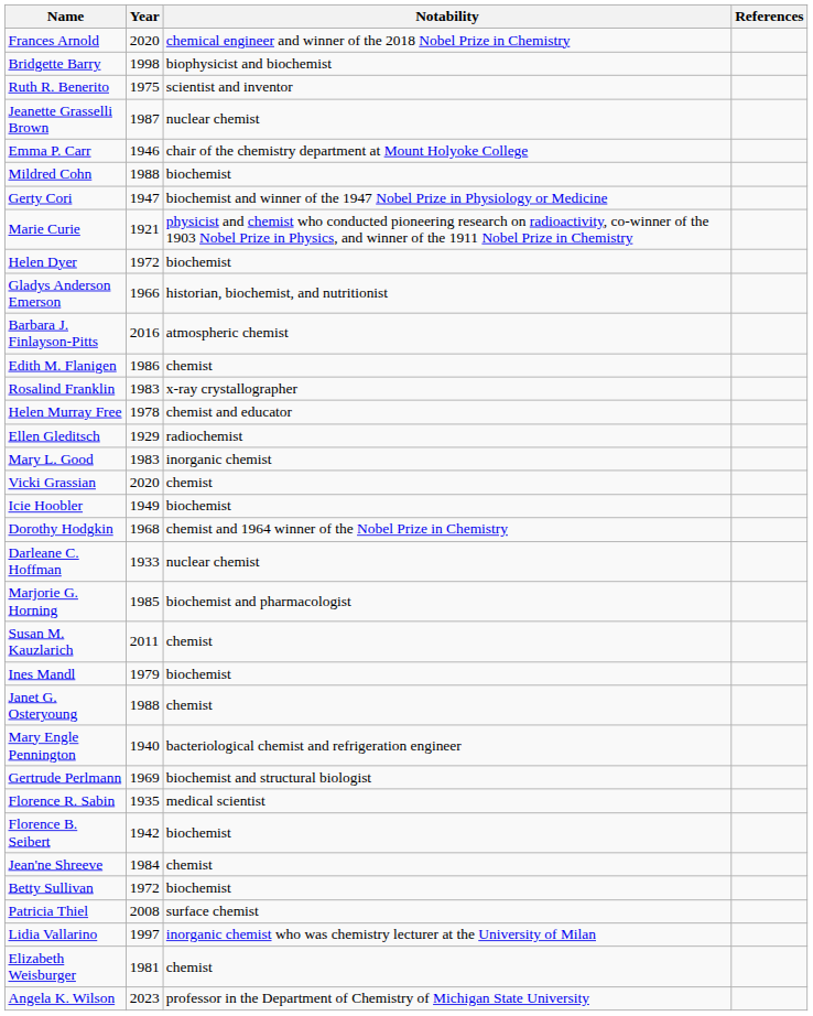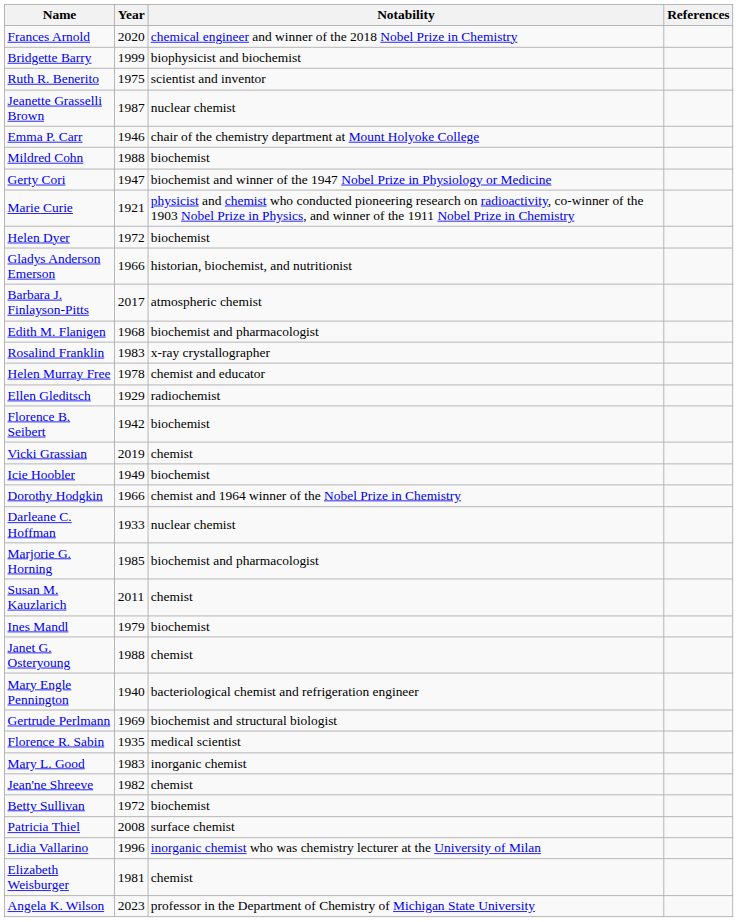 <table class="wikitable sortable">
 <tr>
 <th>Name</th>
 <th>Year</th>
 <th>Notability</th>
 <th>References</th>
 </tr>
 <tr>
 <td><a href='#'>Frances Arnold</a></td>
 <td>2020</td>
 <td><a href='#'>chemical engineer</a> and winner of the 2018 <a href='#'>Nobel Prize in Chemistry</a></td>
 <td></td>
 </tr>
 <tr>
 <td><a href='#'>Bridgette Barry</a></td>
-<td>1998</td>
+<td>1999</td>
 <td>biophysicist and biochemist</td>
 <td></td>
 </tr>
 <tr>
 <td><a href='#'>Ruth R. Benerito</a></td>
 <td>1975</td>
 <td>scientist and inventor</td>
 <td></td>
 </tr>
 <tr>
 <td><a href='#'>Jeanette Grasselli Brown</a></td>
 <td>1987</td>
 <td>nuclear chemist</td>
 <td></td>
 </tr>
 <tr>
 <td><a href='#'>Emma P. Carr</a></td>
 <td>1946</td>
 <td>chair of the chemistry department at <a href='#'>Mount Holyoke College</a></td>
 <td></td>
 </tr>
 <tr>
 <td><a href='#'>Mildred Cohn</a></td>
 <td>1988</td>
 <td>biochemist</td>
 <td></td>
 </tr>
 <tr>
 <td><a href='#'>Gerty Cori</a></td>
 <td>1947</td>
 <td>biochemist and winner of the 1947 <a href='#'>Nobel Prize in Physiology or Medicine</a></td>
 <td></td>
 </tr>
 <tr>
 <td><a href='#'>Marie Curie</a></td>
 <td>1921</td>
 <td><a href='#'>physicist</a> and <a href='#'>chemist</a> who conducted pioneering research on <a href='#'>radioactivity</a>, co-winner of the 1903 <a href='#'>Nobel Prize in Physics</a>, and winner of the 1911 <a href='#'>Nobel Prize in Chemistry</a></td>
 <td></td>
 </tr>
 <tr>
 <td><a href='#'>Helen Dyer</a></td>
 <td>1972</td>
 <td>biochemist</td>
 <td></td>
 </tr>
 <tr>
 <td><a href='#'>Gladys Anderson Emerson</a></td>
 <td>1966</td>
 <td>historian, biochemist, and nutritionist</td>
 <td></td>
 </tr>
 <tr>
 <td><a href='#'>Barbara J. Finlayson-Pitts</a></td>
-<td>2016</td>
+<td>2017</td>
 <td>atmospheric chemist</td>
 <td></td>
 </tr>
 <tr>
 <td><a href='#'>Edith M. Flanigen</a></td>
-<td>1986</td>
-<td>chemist</td>
+<td>1968</td>
+<td>biochemist and pharmacologist</td>
 <td></td>
 </tr>
 <tr>
 <td><a href='#'>Rosalind Franklin</a></td>
 <td>1983</td>
 <td>x-ray crystallographer</td>
 <td></td>
 </tr>
 <tr>
 <td><a href='#'>Helen Murray Free</a></td>
 <td>1978</td>
 <td>chemist and educator</td>
 <td></td>
 </tr>
 <tr>
 <td><a href='#'>Ellen Gleditsch</a></td>
 <td>1929</td>
 <td>radiochemist</td>
 <td></td>
 </tr>
 <tr>
-<td><a href='#'>Mary L. Good</a></td>
-<td>1983</td>
-<td>inorganic chemist</td>
+<td><a href='#'>Florence B. Seibert</a></td>
+<td>1942</td>
+<td>biochemist</td>
 <td></td>
 </tr>
 <tr>
 <td><a href='#'>Vicki Grassian</a></td>
-<td>2020</td>
+<td>2019</td>
 <td>chemist</td>
 <td></td>
 </tr>
 <tr>
 <td><a href='#'>Icie Hoobler</a></td>
 <td>1949</td>
 <td>biochemist</td>
 <td></td>
 </tr>
 <tr>
 <td><a href='#'>Dorothy Hodgkin</a></td>
-<td>1968</td>
+<td>1966</td>
 <td>chemist and 1964 winner of the <a href='#'>Nobel Prize in Chemistry</a></td>
 <td></td>
 </tr>
 <tr>
 <td><a href='#'>Darleane C. Hoffman</a></td>
 <td>1933</td>
 <td>nuclear chemist</td>
 <td></td>
 </tr>
 <tr>
 <td><a href='#'>Marjorie G. Horning</a></td>
 <td>1985</td>
 <td>biochemist and pharmacologist</td>
 <td></td>
 </tr>
 <tr>
 <td><a href='#'>Susan M. Kauzlarich</a></td>
 <td>2011</td>
 <td>chemist</td>
 <td></td>
 </tr>
 <tr>
 <td><a href='#'>Ines Mandl</a></td>
 <td>1979</td>
 <td>biochemist</td>
 <td></td>
 </tr>
 <tr>
 <td><a href='#'>Janet G. Osteryoung</a></td>
 <td>1988</td>
 <td>chemist</td>
 <td></td>
 </tr>
 <tr>
 <td><a href='#'>Mary Engle Pennington</a></td>
 <td>1940</td>
 <td>bacteriological chemist and refrigeration engineer</td>
 <td></td>
 </tr>
 <tr>
 <td><a href='#'>Gertrude Perlmann</a></td>
 <td>1969</td>
 <td>biochemist and structural biologist</td>
 <td></td>
 </tr>
 <tr>
 <td><a href='#'>Florence R. Sabin</a></td>
 <td>1935</td>
 <td>medical scientist</td>
 <td></td>
 </tr>
 <tr>
-<td><a href='#'>Florence B. Seibert</a></td>
-<td>1942</td>
-<td>biochemist</td>
+<td><a href='#'>Mary L. Good</a></td>
+<td>1983</td>
+<td>inorganic chemist</td>
 <td></td>
 </tr>
 <tr>
 <td><a href='#'>Jean'ne Shreeve</a></td>
-<td>1984</td>
+<td>1982</td>
 <td>chemist</td>
 <td></td>
 </tr>
 <tr>
 <td><a href='#'>Betty Sullivan</a></td>
 <td>1972</td>
 <td>biochemist</td>
 <td></td>
 </tr>
 <tr>
 <td><a href='#'>Patricia Thiel</a></td>
 <td>2008</td>
 <td>surface chemist</td>
 <td></td>
 </tr>
 <tr>
 <td><a href='#'>Lidia Vallarino</a></td>
-<td>1997</td>
+<td>1996</td>
 <td><a href='#'>inorganic chemist</a> who was chemistry lecturer at the <a href='#'>University of Milan</a></td>
 <td></td>
 </tr>
 <tr>
 <td><a href='#'>Elizabeth Weisburger</a></td>
 <td>1981</td>
 <td>chemist</td>
 <td></td>
 </tr>
 <tr>
 <td><a href='#'>Angela K. Wilson</a></td>
 <td>2023</td>
 <td>professor in the Department of Chemistry of <a href='#'>Michigan State University</a></td>
 <td></td>
 </tr>
 </table>
